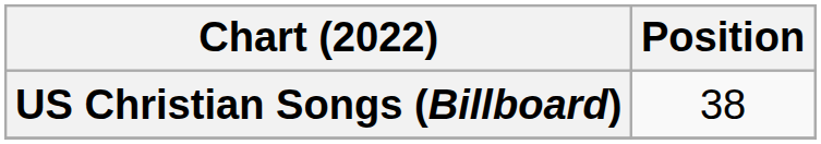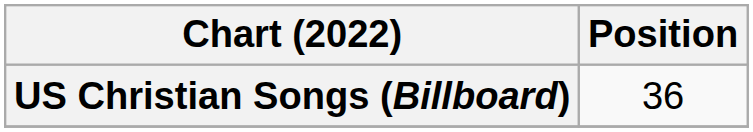 <table class="wikitable plainrowheaders" style="text-align:center">
 <tr>
 <th scope="col">Chart (2022)</th>
 <th scope="col">Position</th>
 </tr>
 <tr>
 <th scope="row">US Christian Songs (<em>Billboard</em>)</th>
-<td>38</td>
+<td>36</td>
 </tr>
 <tr>
 </tr>
 </table>
